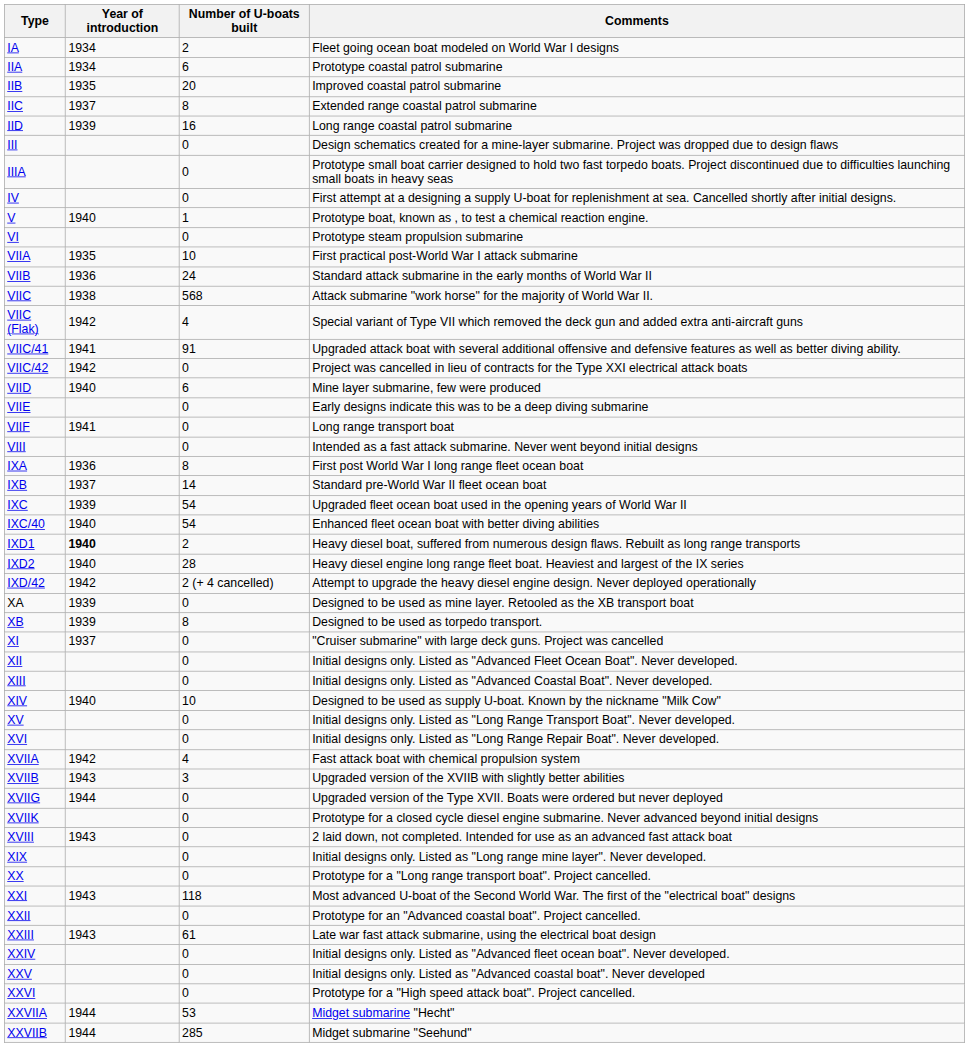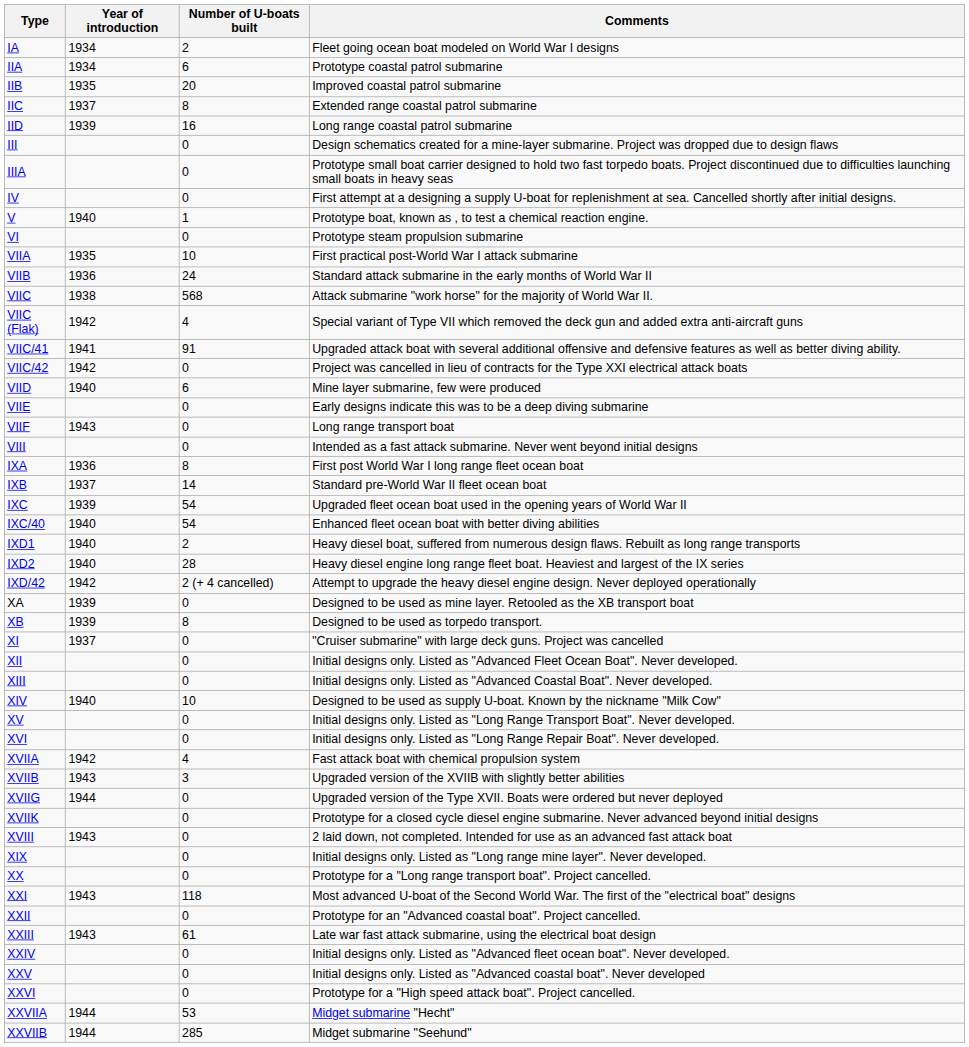 <table class="wikitable">
 <tr>
 <th>Type</th>
 <th>Year of introduction</th>
 <th>Number of U-boats built</th>
 <th>Comments</th>
 </tr>
 <tr>
 <td><a href='#'>IA</a></td>
 <td>1934</td>
 <td>2</td>
 <td>Fleet going ocean boat modeled on World War I designs</td>
 </tr>
 <tr>
 <td><a href='#'>IIA</a></td>
 <td>1934</td>
 <td>6</td>
 <td>Prototype coastal patrol submarine</td>
 </tr>
 <tr>
 <td><a href='#'>IIB</a></td>
 <td>1935</td>
 <td>20</td>
 <td>Improved coastal patrol submarine</td>
 </tr>
 <tr>
 <td><a href='#'>IIC</a></td>
 <td>1937</td>
 <td>8</td>
 <td>Extended range coastal patrol submarine</td>
 </tr>
 <tr>
 <td><a href='#'>IID</a></td>
 <td>1939</td>
 <td>16</td>
 <td>Long range coastal patrol submarine</td>
 </tr>
 <tr>
 <td><a href='#'>III</a></td>
 <td></td>
 <td>0</td>
 <td>Design schematics created for a mine-layer submarine.  Project was dropped due to design flaws</td>
 </tr>
 <tr>
 <td><a href='#'>IIIA</a></td>
 <td></td>
 <td>0</td>
 <td>Prototype small boat carrier designed to hold two fast torpedo boats.  Project discontinued due to difficulties launching small boats in heavy seas</td>
 </tr>
 <tr>
 <td><a href='#'>IV</a></td>
 <td></td>
 <td>0</td>
 <td>First attempt at a designing a supply U-boat for replenishment at sea.  Cancelled shortly after initial designs.</td>
 </tr>
 <tr>
 <td><a href='#'>V</a></td>
 <td>1940</td>
 <td>1</td>
 <td>Prototype boat, known as , to test a chemical reaction engine.</td>
 </tr>
 <tr>
 <td><a href='#'>VI</a></td>
 <td></td>
 <td>0</td>
 <td>Prototype steam propulsion submarine</td>
 </tr>
 <tr>
 <td><a href='#'>VIIA</a></td>
 <td>1935</td>
 <td>10</td>
 <td>First practical post-World War I attack submarine</td>
 </tr>
 <tr>
 <td><a href='#'>VIIB</a></td>
 <td>1936</td>
 <td>24</td>
 <td>Standard attack submarine in the early months of World War II</td>
 </tr>
 <tr>
 <td><a href='#'>VIIC</a></td>
 <td>1938</td>
 <td>568</td>
 <td>Attack submarine "work horse" for the majority of World War II.</td>
 </tr>
 <tr>
 <td><a href='#'>VIIC (Flak)</a></td>
 <td>1942</td>
 <td>4</td>
 <td>Special variant of Type VII which removed the deck gun and added extra anti-aircraft guns</td>
 </tr>
 <tr>
 <td><a href='#'>VIIC/41</a></td>
 <td>1941</td>
 <td>91</td>
 <td>Upgraded attack boat with several additional offensive and defensive features as well as better diving ability.</td>
 </tr>
 <tr>
 <td><a href='#'>VIIC/42</a></td>
 <td>1942</td>
 <td>0</td>
 <td>Project was cancelled in lieu of contracts for the Type XXI electrical attack boats</td>
 </tr>
 <tr>
 <td><a href='#'>VIID</a></td>
 <td>1940</td>
 <td>6</td>
 <td>Mine layer submarine, few were produced</td>
 </tr>
 <tr>
 <td><a href='#'>VIIE</a></td>
 <td></td>
 <td>0</td>
 <td>Early designs indicate this was to be a deep diving submarine</td>
 </tr>
 <tr>
 <td><a href='#'>VIIF</a></td>
-<td>1941</td>
+<td>1943</td>
 <td>0</td>
 <td>Long range transport boat</td>
 </tr>
 <tr>
 <td><a href='#'>VIII</a></td>
 <td></td>
 <td>0</td>
 <td>Intended as a fast attack submarine.  Never went beyond initial designs</td>
 </tr>
 <tr>
 <td><a href='#'>IXA</a></td>
 <td>1936</td>
 <td>8</td>
 <td>First post World War I long range fleet ocean boat</td>
 </tr>
 <tr>
 <td><a href='#'>IXB</a></td>
 <td>1937</td>
 <td>14</td>
 <td>Standard pre-World War II fleet ocean boat</td>
 </tr>
 <tr>
 <td><a href='#'>IXC</a></td>
 <td>1939</td>
 <td>54</td>
 <td>Upgraded fleet ocean boat used in the opening years of World War II</td>
 </tr>
 <tr>
 <td><a href='#'>IXC/40</a></td>
 <td>1940</td>
 <td>54</td>
 <td>Enhanced fleet ocean boat with better diving abilities</td>
 </tr>
 <tr>
 <td><a href='#'>IXD1</a></td>
-<td><strong>1940</strong></td>
+<td>1940</td>
 <td>2</td>
 <td>Heavy diesel boat, suffered from numerous design flaws.  Rebuilt as long range transports</td>
 </tr>
 <tr>
 <td><a href='#'>IXD2</a></td>
 <td>1940</td>
 <td>28</td>
 <td>Heavy diesel engine long range fleet boat.  Heaviest and largest of the IX series</td>
 </tr>
 <tr>
 <td><a href='#'>IXD/42</a></td>
 <td>1942</td>
 <td>2 (+ 4 cancelled)</td>
 <td>Attempt to upgrade the heavy diesel engine design.  Never deployed operationally</td>
 </tr>
 <tr>
 <td>XA</td>
 <td>1939</td>
 <td>0</td>
 <td>Designed to be used as mine layer.  Retooled as the XB transport boat</td>
 </tr>
 <tr>
 <td><a href='#'>XB</a></td>
 <td>1939</td>
 <td>8</td>
 <td>Designed to be used as torpedo transport.</td>
 </tr>
 <tr>
 <td><a href='#'>XI</a></td>
 <td>1937</td>
 <td>0</td>
 <td>"Cruiser submarine" with large deck guns.  Project was cancelled</td>
 </tr>
 <tr>
 <td><a href='#'>XII</a></td>
 <td></td>
 <td>0</td>
 <td>Initial designs only.  Listed as "Advanced Fleet Ocean Boat".  Never developed.</td>
 </tr>
 <tr>
 <td><a href='#'>XIII</a></td>
 <td></td>
 <td>0</td>
 <td>Initial designs only.  Listed as "Advanced Coastal Boat".  Never developed.</td>
 </tr>
 <tr>
 <td><a href='#'>XIV</a></td>
 <td>1940</td>
 <td>10</td>
 <td>Designed to be used as supply U-boat.  Known by the nickname "Milk Cow"</td>
 </tr>
 <tr>
 <td><a href='#'>XV</a></td>
 <td></td>
 <td>0</td>
 <td>Initial designs only.  Listed as "Long Range Transport Boat".  Never developed.</td>
 </tr>
 <tr>
 <td><a href='#'>XVI</a></td>
 <td></td>
 <td>0</td>
 <td>Initial designs only.  Listed as "Long Range Repair Boat".  Never developed.</td>
 </tr>
 <tr>
 <td><a href='#'>XVIIA</a></td>
 <td>1942</td>
 <td>4</td>
 <td>Fast attack boat with chemical propulsion system</td>
 </tr>
 <tr>
 <td><a href='#'>XVIIB</a></td>
 <td>1943</td>
 <td>3</td>
 <td>Upgraded version of the XVIIB with slightly better abilities</td>
 </tr>
 <tr>
 <td><a href='#'>XVIIG</a></td>
 <td>1944</td>
 <td>0</td>
 <td>Upgraded version of the Type XVII.  Boats were ordered but never deployed</td>
 </tr>
 <tr>
 <td><a href='#'>XVIIK</a></td>
 <td></td>
 <td>0</td>
 <td>Prototype for a closed cycle diesel engine submarine.  Never advanced beyond initial designs</td>
 </tr>
 <tr>
 <td><a href='#'>XVIII</a></td>
 <td>1943</td>
 <td>0</td>
 <td>2 laid down, not completed.  Intended for use as an advanced fast attack boat</td>
 </tr>
 <tr>
 <td><a href='#'>XIX</a></td>
 <td></td>
 <td>0</td>
 <td>Initial designs only.  Listed as "Long range mine layer".  Never developed.</td>
 </tr>
 <tr>
 <td><a href='#'>XX</a></td>
 <td></td>
 <td>0</td>
 <td>Prototype for a "Long range transport boat".  Project cancelled.</td>
 </tr>
 <tr>
 <td><a href='#'>XXI</a></td>
 <td>1943</td>
 <td>118</td>
 <td>Most advanced U-boat of the Second World War.  The first of the "electrical boat" designs</td>
 </tr>
 <tr>
 <td><a href='#'>XXII</a></td>
 <td></td>
 <td>0</td>
 <td>Prototype for an "Advanced coastal boat".  Project cancelled.</td>
 </tr>
 <tr>
 <td><a href='#'>XXIII</a></td>
 <td>1943</td>
 <td>61</td>
 <td>Late war fast attack submarine, using the electrical boat design</td>
 </tr>
 <tr>
 <td><a href='#'>XXIV</a></td>
 <td></td>
 <td>0</td>
 <td>Initial designs only.  Listed as "Advanced fleet ocean boat".  Never developed.</td>
 </tr>
 <tr>
 <td><a href='#'>XXV</a></td>
 <td></td>
 <td>0</td>
 <td>Initial designs only.  Listed as "Advanced coastal boat".  Never developed</td>
 </tr>
 <tr>
 <td><a href='#'>XXVI</a></td>
 <td></td>
 <td>0</td>
 <td>Prototype for a "High speed attack boat".  Project cancelled.</td>
 </tr>
 <tr>
 <td><a href='#'>XXVIIA</a></td>
 <td>1944</td>
 <td>53</td>
 <td><a href='#'>Midget submarine</a> "Hecht"</td>
 </tr>
 <tr>
 <td><a href='#'>XXVIIB</a></td>
 <td>1944</td>
 <td>285</td>
 <td>Midget submarine "Seehund"</td>
 </tr>
 </table>
